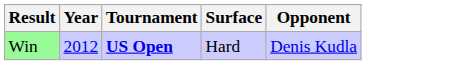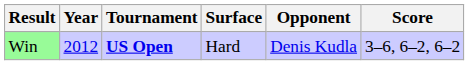 <table class="sortable wikitable">
 <tr>
 <th>Result</th>
 <th>Year</th>
 <th>Tournament</th>
 <th>Surface</th>
 <th>Opponent</th>
+<th class=unsortable>Score</th>
 </tr>
 <tr style=background:#ccccff>
 <td style=background:#98fb98>Win</td>
 <td><a href='#'>2012</a></td>
 <td><strong><a href='#'>US Open</a></strong></td>
 <td>Hard</td>
 <td> <a href='#'>Denis Kudla</a></td>
+<td>3–6, 6–2, 6–2</td>
 </tr>
 </table>
